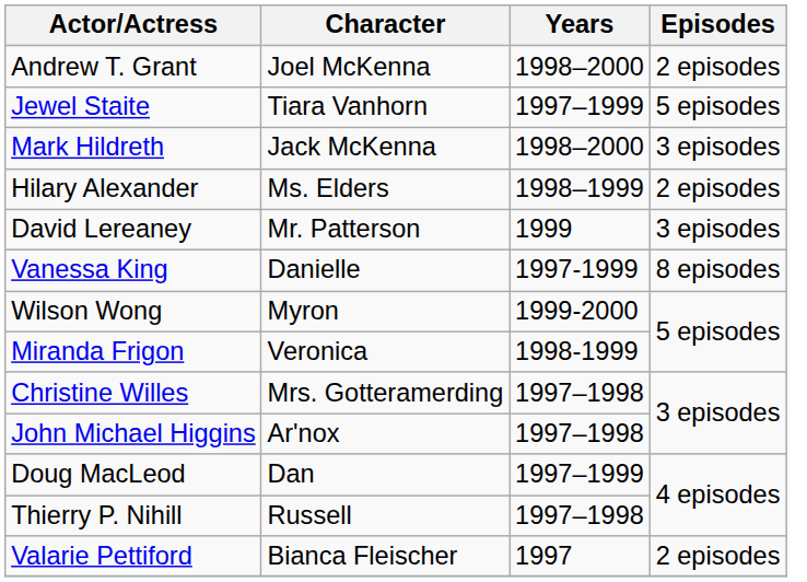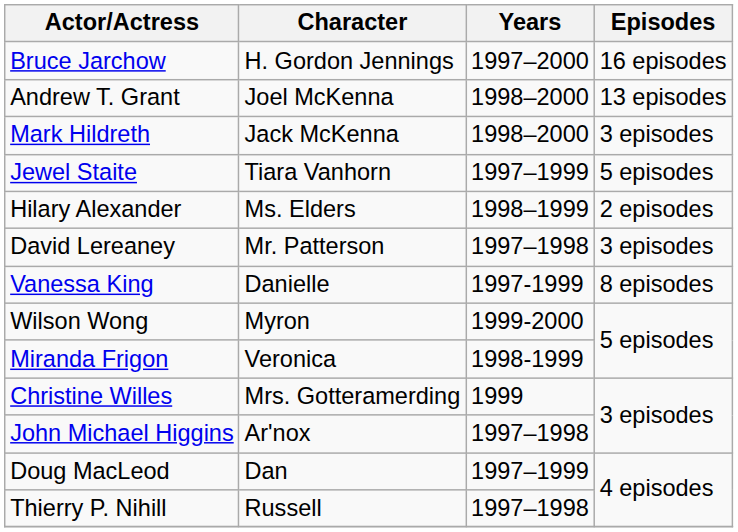 <table class="wikitable">
 <tr>
 <th>Actor/Actress</th>
 <th>Character</th>
 <th>Years</th>
 <th>Episodes</th>
 </tr>
 <tr>
+<td><a href='#'>Bruce Jarchow</a></td>
+<td>H. Gordon Jennings</td>
+<td>1997–2000</td>
+<td>16 episodes</td>
+</tr>
+<tr>
 <td>Andrew T. Grant</td>
 <td>Joel McKenna</td>
 <td>1998–2000</td>
-<td>2 episodes</td>
+<td>13 episodes</td>
+</tr>
+<tr>
+<td><a href='#'>Mark Hildreth</a></td>
+<td>Jack McKenna</td>
+<td>1998–2000</td>
+<td>3 episodes</td>
 </tr>
 <tr>
 <td><a href='#'>Jewel Staite</a></td>
 <td>Tiara Vanhorn</td>
 <td>1997–1999</td>
 <td>5 episodes</td>
-</tr>
-<tr>
-<td><a href='#'>Mark Hildreth</a></td>
-<td>Jack McKenna</td>
-<td>1998–2000</td>
-<td>3 episodes</td>
 </tr>
 <tr>
 <td>Hilary Alexander</td>
 <td>Ms. Elders</td>
 <td>1998–1999</td>
 <td>2 episodes</td>
 </tr>
 <tr>
 <td>David Lereaney</td>
 <td>Mr. Patterson</td>
-<td>1999</td>
+<td>1997–1998</td>
 <td>3 episodes</td>
 </tr>
 <tr>
 <td><a href='#'>Vanessa King</a></td>
 <td>Danielle</td>
 <td>1997-1999</td>
 <td>8 episodes</td>
 </tr>
 <tr>
 <td>Wilson Wong</td>
 <td>Myron</td>
 <td>1999-2000</td>
 <td rowspan="2">5 episodes</td>
 </tr>
 <tr>
 <td><a href='#'>Miranda Frigon</a></td>
 <td>Veronica</td>
 <td>1998-1999</td>
 </tr>
 <tr>
 <td><a href='#'>Christine Willes</a></td>
 <td>Mrs. Gotteramerding</td>
-<td>1997–1998</td>
+<td>1999</td>
 <td rowspan="2">3 episodes</td>
 </tr>
 <tr>
 <td><a href='#'>John Michael Higgins</a></td>
 <td>Ar'nox</td>
 <td>1997–1998</td>
 </tr>
 <tr>
 <td>Doug MacLeod</td>
 <td>Dan</td>
 <td>1997–1999</td>
 <td rowspan="2">4 episodes</td>
 </tr>
 <tr>
 <td>Thierry P. Nihill</td>
 <td>Russell</td>
 <td>1997–1998</td>
 </tr>
 <tr>
-<td><a href='#'>Valarie Pettiford</a></td>
-<td>Bianca Fleischer</td>
-<td>1997</td>
-<td>2 episodes</td>
-</tr>
-<tr>
 </tr>
 </table>
